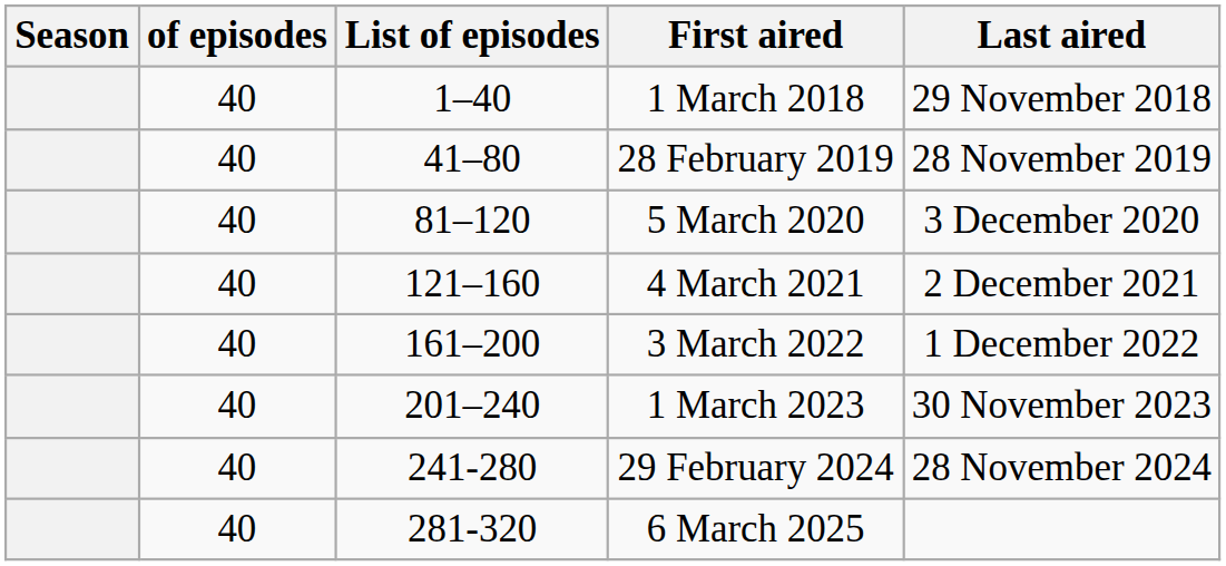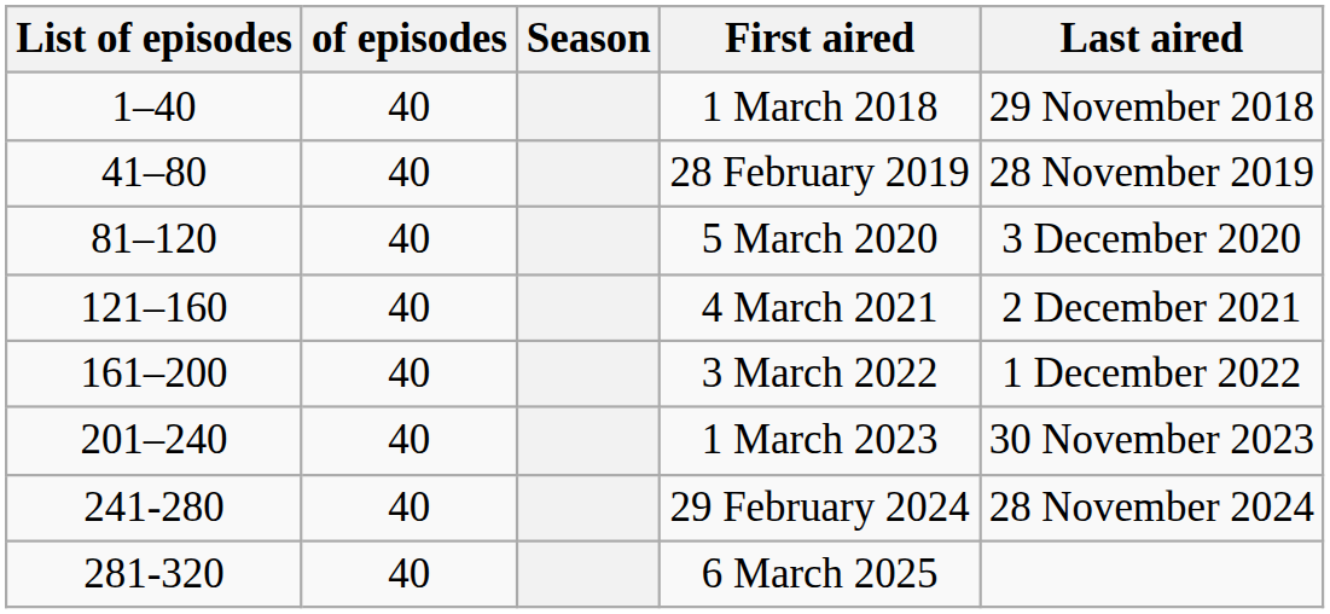 <table class="wikitable plainrowheaders" style="text-align:center;">
 <tr>
+<th>List of episodes</th>
+<th> of episodes</th>
 <th>Season</th>
-<th> of episodes</th>
-<th>List of episodes</th>
 <th>First aired</th>
 <th>Last aired</th>
 </tr>
 <tr>
+<td>1–40</td>
+<td>40</td>
 <th scope="row"></th>
-<td>40</td>
-<td>1–40</td>
 <td>1 March 2018</td>
 <td>29 November 2018</td>
 </tr>
 <tr>
+<td>41–80</td>
+<td>40</td>
 <th scope="row"></th>
-<td>40</td>
-<td>41–80</td>
 <td>28 February 2019</td>
 <td>28 November 2019</td>
 </tr>
 <tr>
+<td>81–120</td>
+<td>40</td>
 <th scope="row"></th>
-<td>40</td>
-<td>81–120</td>
 <td>5 March 2020</td>
 <td>3 December 2020</td>
 </tr>
 <tr>
+<td>121–160</td>
+<td>40</td>
 <th scope="row"></th>
-<td>40</td>
-<td>121–160</td>
 <td>4 March 2021</td>
 <td>2 December 2021</td>
 </tr>
 <tr>
+<td>161–200</td>
+<td>40</td>
 <th scope="row"></th>
-<td>40</td>
-<td>161–200</td>
 <td>3 March 2022</td>
 <td>1 December 2022</td>
 </tr>
 <tr>
+<td>201–240</td>
+<td>40</td>
 <th scope="row"></th>
-<td>40</td>
-<td>201–240</td>
 <td>1 March 2023</td>
 <td>30 November 2023</td>
 </tr>
 <tr>
+<td>241-280</td>
+<td>40</td>
 <th scope="row"></th>
-<td>40</td>
-<td>241-280</td>
 <td>29 February 2024</td>
 <td>28 November 2024</td>
 </tr>
 <tr>
+<td>281-320</td>
+<td>40</td>
 <th scope="row"></th>
-<td>40</td>
-<td>281-320</td>
 <td>6 March 2025</td>
 <td></td>
 </tr>
 </table>
